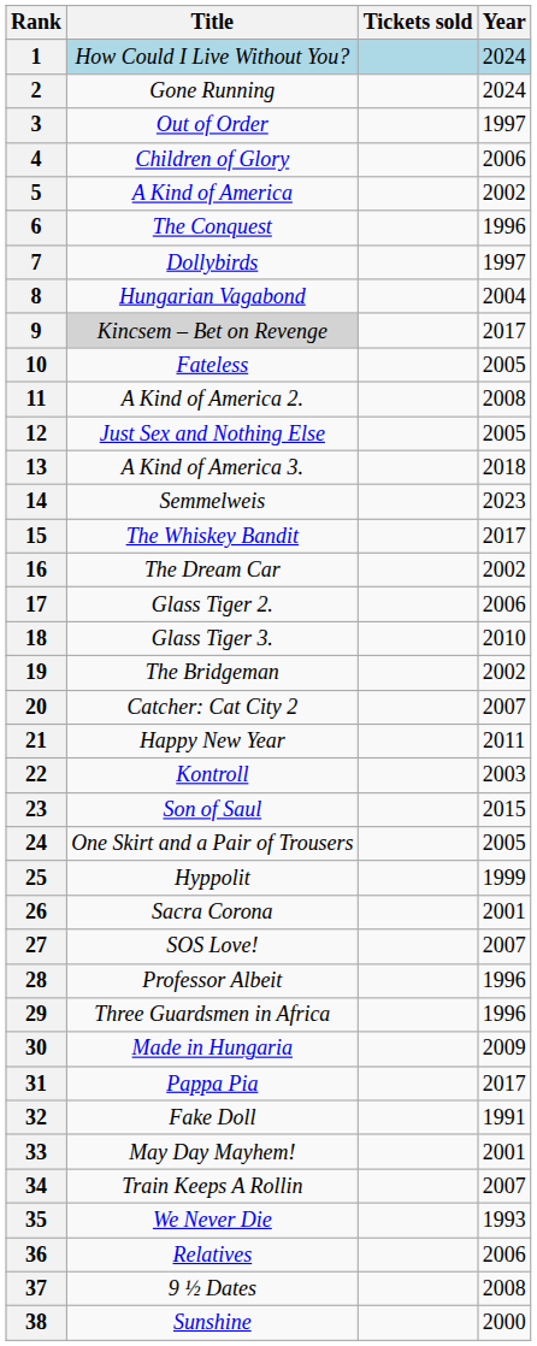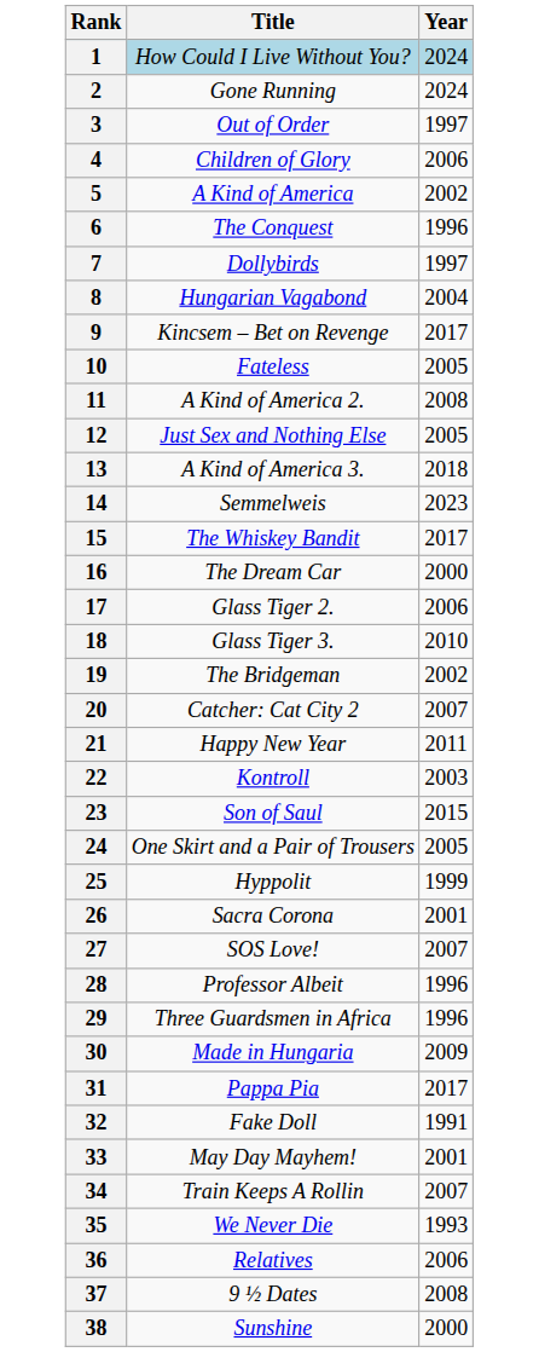 <table class="wikitable sortable" style="text-align:center; margin: 1em auto;">
 <tr>
 <th>Rank</th>
 <th>Title</th>
-<th>Tickets sold</th>
 <th>Year</th>
 </tr>
 <tr bgcolor="lightblue">
 <th>1</th>
 <td><em>How Could I Live Without You?</em></td>
-<td></td>
 <td>2024</td>
 </tr>
 <tr>
 <th>2</th>
 <td><em>Gone Running</em></td>
-<td></td>
 <td>2024</td>
 </tr>
 <tr>
 <th>3</th>
 <td><a href='#'><em>Out of Order</em></a></td>
-<td></td>
 <td>1997</td>
 </tr>
 <tr>
 <th>4</th>
 <td><em><a href='#'>Children of Glory</a></em></td>
-<td></td>
 <td>2006</td>
 </tr>
 <tr>
 <th>5</th>
 <td><em><a href='#'>A Kind of America</a></em></td>
-<td></td>
 <td>2002</td>
 </tr>
 <tr>
 <th>6</th>
 <td><a href='#'><em>The Conquest</em></a></td>
-<td></td>
 <td>1996</td>
 </tr>
 <tr>
 <th>7</th>
 <td><em><a href='#'>Dollybirds</a></em></td>
-<td></td>
 <td>1997</td>
 </tr>
 <tr>
 <th>8</th>
 <td><em><a href='#'>Hungarian Vagabond</a></em></td>
-<td></td>
 <td>2004</td>
 </tr>
 <tr>
 <th>9</th>
-<td style="background: lightgrey;"><em>Kincsem – Bet on Revenge</em></td>
-<td></td>
+<td><em>Kincsem – Bet on Revenge</em></td>
 <td>2017</td>
 </tr>
 <tr>
 <th>10</th>
 <td><a href='#'><em>Fateless</em></a></td>
-<td></td>
 <td>2005</td>
 </tr>
 <tr>
 <th>11</th>
 <td><em>A Kind of America 2.</em></td>
-<td></td>
 <td>2008</td>
 </tr>
 <tr>
 <th>12</th>
 <td><em><a href='#'>Just Sex and Nothing Else</a></em></td>
-<td></td>
 <td>2005</td>
 </tr>
 <tr>
 <th>13</th>
 <td><em>A Kind of America 3.</em></td>
-<td></td>
 <td>2018</td>
 </tr>
 <tr>
 <th>14</th>
 <td><em>Semmelweis</em></td>
-<td></td>
 <td>2023</td>
 </tr>
 <tr>
 <th>15</th>
 <td><em><a href='#'>The Whiskey Bandit</a></em></td>
-<td></td>
 <td>2017</td>
 </tr>
 <tr>
 <th>16</th>
 <td><em>The Dream Car</em></td>
-<td></td>
-<td>2002</td>
+<td>2000</td>
 </tr>
 <tr>
 <th>17</th>
 <td><em>Glass Tiger 2.</em></td>
-<td></td>
 <td>2006</td>
 </tr>
 <tr>
 <th>18</th>
 <td><em>Glass Tiger 3.</em></td>
-<td></td>
 <td>2010</td>
 </tr>
 <tr>
 <th>19</th>
 <td><em>The Bridgeman</em></td>
-<td></td>
 <td>2002</td>
 </tr>
 <tr>
 <th>20</th>
 <td><em>Catcher: Cat City 2</em></td>
-<td></td>
 <td>2007</td>
 </tr>
 <tr>
 <th>21</th>
 <td><em>Happy New Year</em></td>
-<td></td>
 <td>2011</td>
 </tr>
 <tr>
 <th>22</th>
 <td><em><a href='#'>Kontroll</a></em></td>
-<td></td>
 <td>2003</td>
 </tr>
 <tr>
 <th>23</th>
 <td><em><a href='#'>Son of Saul</a></em></td>
-<td></td>
 <td>2015</td>
 </tr>
 <tr>
 <th>24</th>
 <td><em>One Skirt and a Pair of Trousers</em></td>
-<td></td>
 <td>2005</td>
 </tr>
 <tr>
 <th>25</th>
 <td><em>Hyppolit</em></td>
-<td></td>
 <td>1999</td>
 </tr>
 <tr>
 <th>26</th>
 <td><em>Sacra Corona</em></td>
-<td></td>
 <td>2001</td>
 </tr>
 <tr>
 <th>27</th>
 <td><em>SOS Love!</em></td>
-<td></td>
 <td>2007</td>
 </tr>
 <tr>
 <th>28</th>
 <td><em>Professor Albeit</em></td>
-<td></td>
 <td>1996</td>
 </tr>
 <tr>
 <th>29</th>
 <td><em>Three Guardsmen in Africa</em></td>
-<td></td>
 <td>1996</td>
 </tr>
 <tr>
 <th>30</th>
 <td><em><a href='#'>Made in Hungaria</a></em></td>
-<td></td>
 <td>2009</td>
 </tr>
 <tr>
 <th>31</th>
 <td><em><a href='#'>Pappa Pia</a></em></td>
-<td></td>
 <td>2017</td>
 </tr>
 <tr>
 <th>32</th>
 <td><em>Fake Doll</em></td>
-<td></td>
 <td>1991</td>
 </tr>
 <tr>
 <th>33</th>
 <td><em>May Day Mayhem!</em></td>
-<td></td>
 <td>2001</td>
 </tr>
 <tr>
 <th>34</th>
 <td><em>Train Keeps A Rollin</em></td>
-<td></td>
 <td>2007</td>
 </tr>
 <tr>
 <th>35</th>
 <td><em><a href='#'>We Never Die</a></em></td>
-<td></td>
 <td>1993</td>
 </tr>
 <tr>
 <th>36</th>
 <td><a href='#'><em>Relatives</em></a></td>
-<td></td>
 <td>2006</td>
 </tr>
 <tr>
 <th>37</th>
 <td><em>9 ½ Dates</em></td>
-<td></td>
 <td>2008</td>
 </tr>
 <tr>
 <th>38</th>
 <td><a href='#'><em>Sunshine</em></a></td>
-<td></td>
 <td>2000</td>
 </tr>
 </table>
